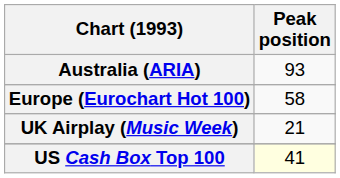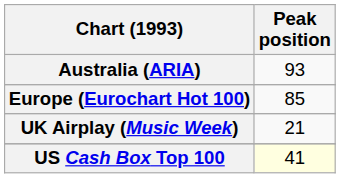 <table class="wikitable sortable plainrowheaders" style="text-align:center">
 <tr>
 <th>Chart (1993)</th>
 <th>Peak<br>position</th>
 </tr>
 <tr>
 <th scope="row">Australia (<a href='#'>ARIA</a>)</th>
 <td>93</td>
 </tr>
 <tr>
 </tr>
 <tr>
 <th scope="row">Europe (<a href='#'>Eurochart Hot 100</a>)</th>
-<td>58</td>
+<td>85</td>
 </tr>
 <tr>
 </tr>
 <tr>
 </tr>
 <tr>
 <th scope="row">UK Airplay (<em><a href='#'>Music Week</a></em>)</th>
 <td>21</td>
 </tr>
 <tr>
 </tr>
 <tr>
 </tr>
 <tr>
 </tr>
 <tr>
 <th scope="row">US <a href='#'><em>Cash Box</em> Top 100</a></th>
 <td style="background: lightyellow;">41</td>
 </tr>
 </table>
